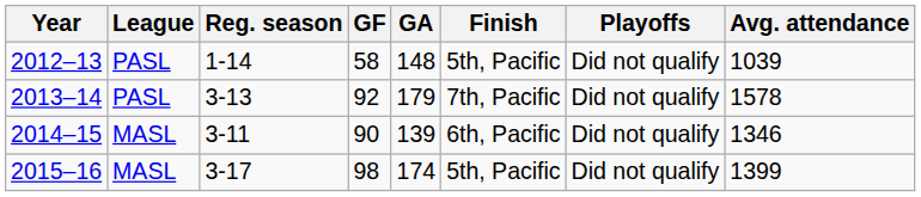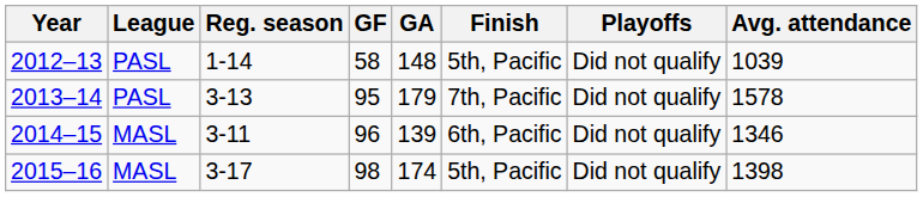 <table class="wikitable">
 <tr>
 <th>Year</th>
 <th>League</th>
 <th>Reg. season</th>
 <th>GF</th>
 <th>GA</th>
 <th>Finish</th>
 <th>Playoffs</th>
 <th>Avg. attendance</th>
 </tr>
 <tr>
 <td><a href='#'>2012–13</a></td>
 <td><a href='#'>PASL</a></td>
 <td>1-14</td>
 <td>58</td>
 <td>148</td>
 <td>5th, Pacific</td>
 <td>Did not qualify</td>
 <td>1039</td>
 </tr>
 <tr>
 <td><a href='#'>2013–14</a></td>
 <td><a href='#'>PASL</a></td>
 <td>3-13</td>
-<td>92</td>
+<td>95</td>
 <td>179</td>
 <td>7th, Pacific</td>
 <td>Did not qualify</td>
 <td>1578</td>
 </tr>
 <tr>
 <td><a href='#'>2014–15</a></td>
 <td><a href='#'>MASL</a></td>
 <td>3-11</td>
-<td>90</td>
+<td>96</td>
 <td>139</td>
 <td>6th, Pacific</td>
 <td>Did not qualify</td>
 <td>1346</td>
 </tr>
 <tr>
 <td><a href='#'>2015–16</a></td>
 <td><a href='#'>MASL</a></td>
 <td>3-17</td>
 <td>98</td>
 <td>174</td>
 <td>5th, Pacific</td>
 <td>Did not qualify</td>
-<td>1399</td>
+<td>1398</td>
 </tr>
 </table>
